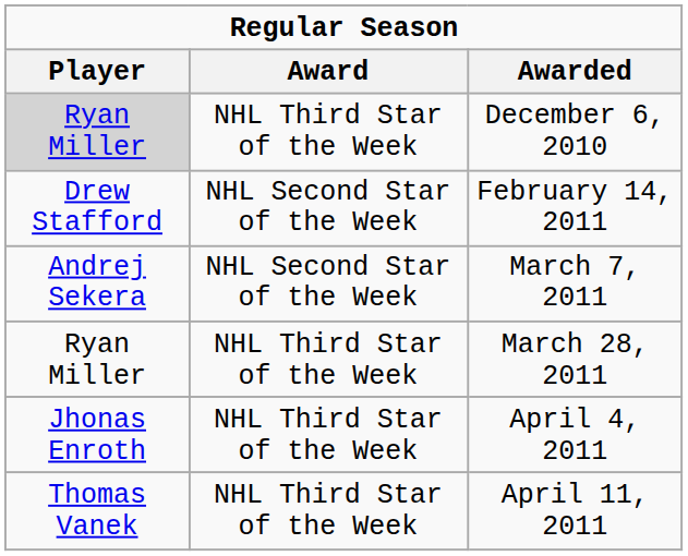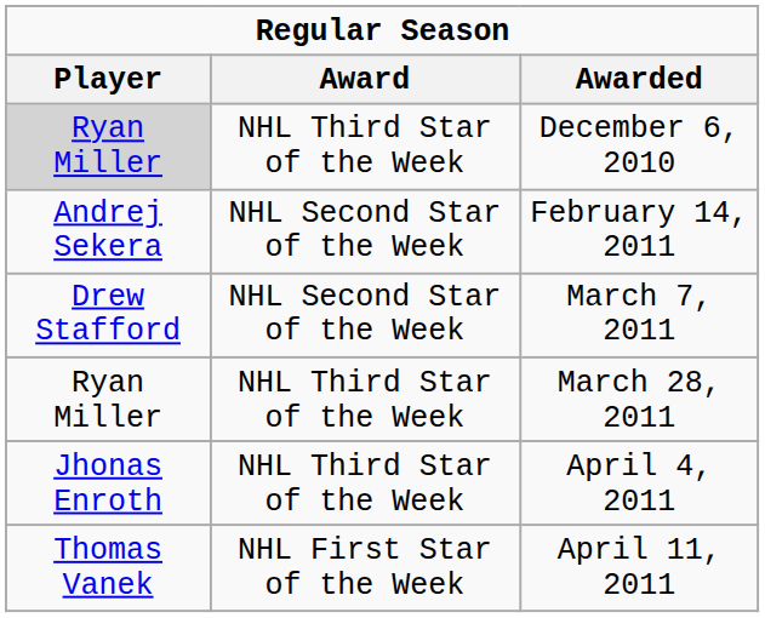 <table class="wikitable" width="52%" style="text-align:center">
 <tr>
 <td colspan="10" align="center"><strong>Regular Season</strong></td>
 </tr>
 <tr>
 <th>Player</th>
 <th>Award</th>
 <th>Awarded</th>
 </tr>
 <tr>
 <td style="background: lightgrey;"><a href='#'>Ryan Miller</a></td>
 <td>NHL Third Star of the Week</td>
 <td>December 6, 2010</td>
 </tr>
 <tr>
-<td><a href='#'>Drew Stafford</a></td>
+<td><a href='#'>Andrej Sekera</a></td>
 <td>NHL Second Star of the Week</td>
 <td>February 14, 2011</td>
 </tr>
 <tr>
-<td><a href='#'>Andrej Sekera</a></td>
+<td><a href='#'>Drew Stafford</a></td>
 <td>NHL Second Star of the Week</td>
 <td>March 7, 2011</td>
 </tr>
 <tr>
 <td>Ryan Miller</td>
 <td>NHL Third Star of the Week</td>
 <td>March 28, 2011</td>
 </tr>
 <tr>
 <td><a href='#'>Jhonas Enroth</a></td>
 <td>NHL Third Star of the Week</td>
 <td>April 4, 2011</td>
 </tr>
 <tr>
 <td><a href='#'>Thomas Vanek</a></td>
-<td>NHL Third Star of the Week</td>
+<td>NHL First Star of the Week</td>
 <td>April 11, 2011</td>
 </tr>
 </table>
